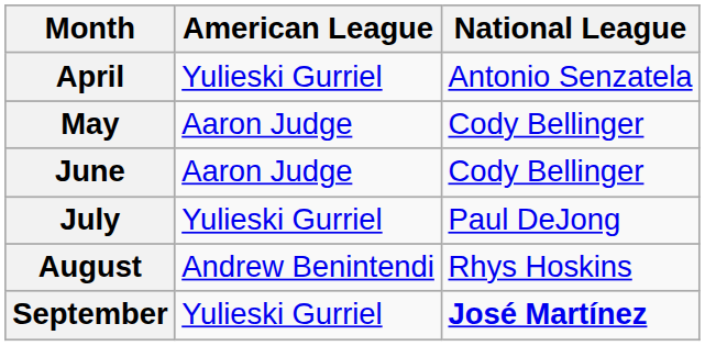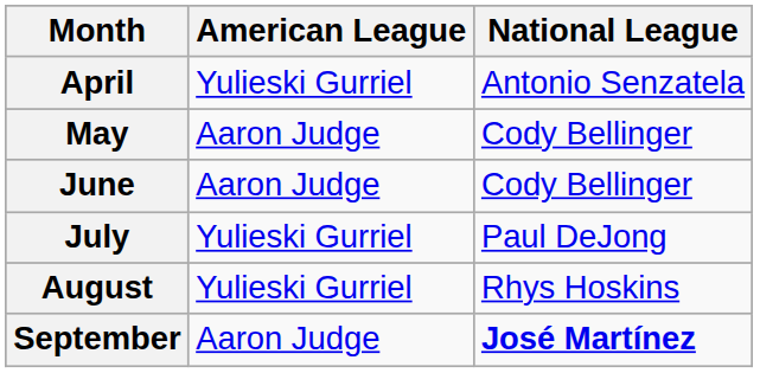 <table class="wikitable">
 <tr>
 <th>Month</th>
 <th>American League</th>
 <th>National League</th>
 </tr>
 <tr>
 <th>April</th>
 <td><a href='#'>Yulieski Gurriel</a></td>
 <td><a href='#'>Antonio Senzatela</a></td>
 </tr>
 <tr>
 <th>May</th>
 <td><a href='#'>Aaron Judge</a></td>
 <td><a href='#'>Cody Bellinger</a></td>
 </tr>
 <tr>
 <th>June</th>
 <td><a href='#'>Aaron Judge</a></td>
 <td><a href='#'>Cody Bellinger</a></td>
 </tr>
 <tr>
 <th>July</th>
 <td><a href='#'>Yulieski Gurriel</a></td>
 <td><a href='#'>Paul DeJong</a></td>
 </tr>
 <tr>
 <th>August</th>
-<td><a href='#'>Andrew Benintendi</a></td>
+<td><a href='#'>Yulieski Gurriel</a></td>
 <td><a href='#'>Rhys Hoskins</a></td>
 </tr>
 <tr>
 <th>September</th>
-<td><a href='#'>Yulieski Gurriel</a></td>
+<td><a href='#'>Aaron Judge</a></td>
 <td><strong><a href='#'>José Martínez</a></strong></td>
 </tr>
 </table>
